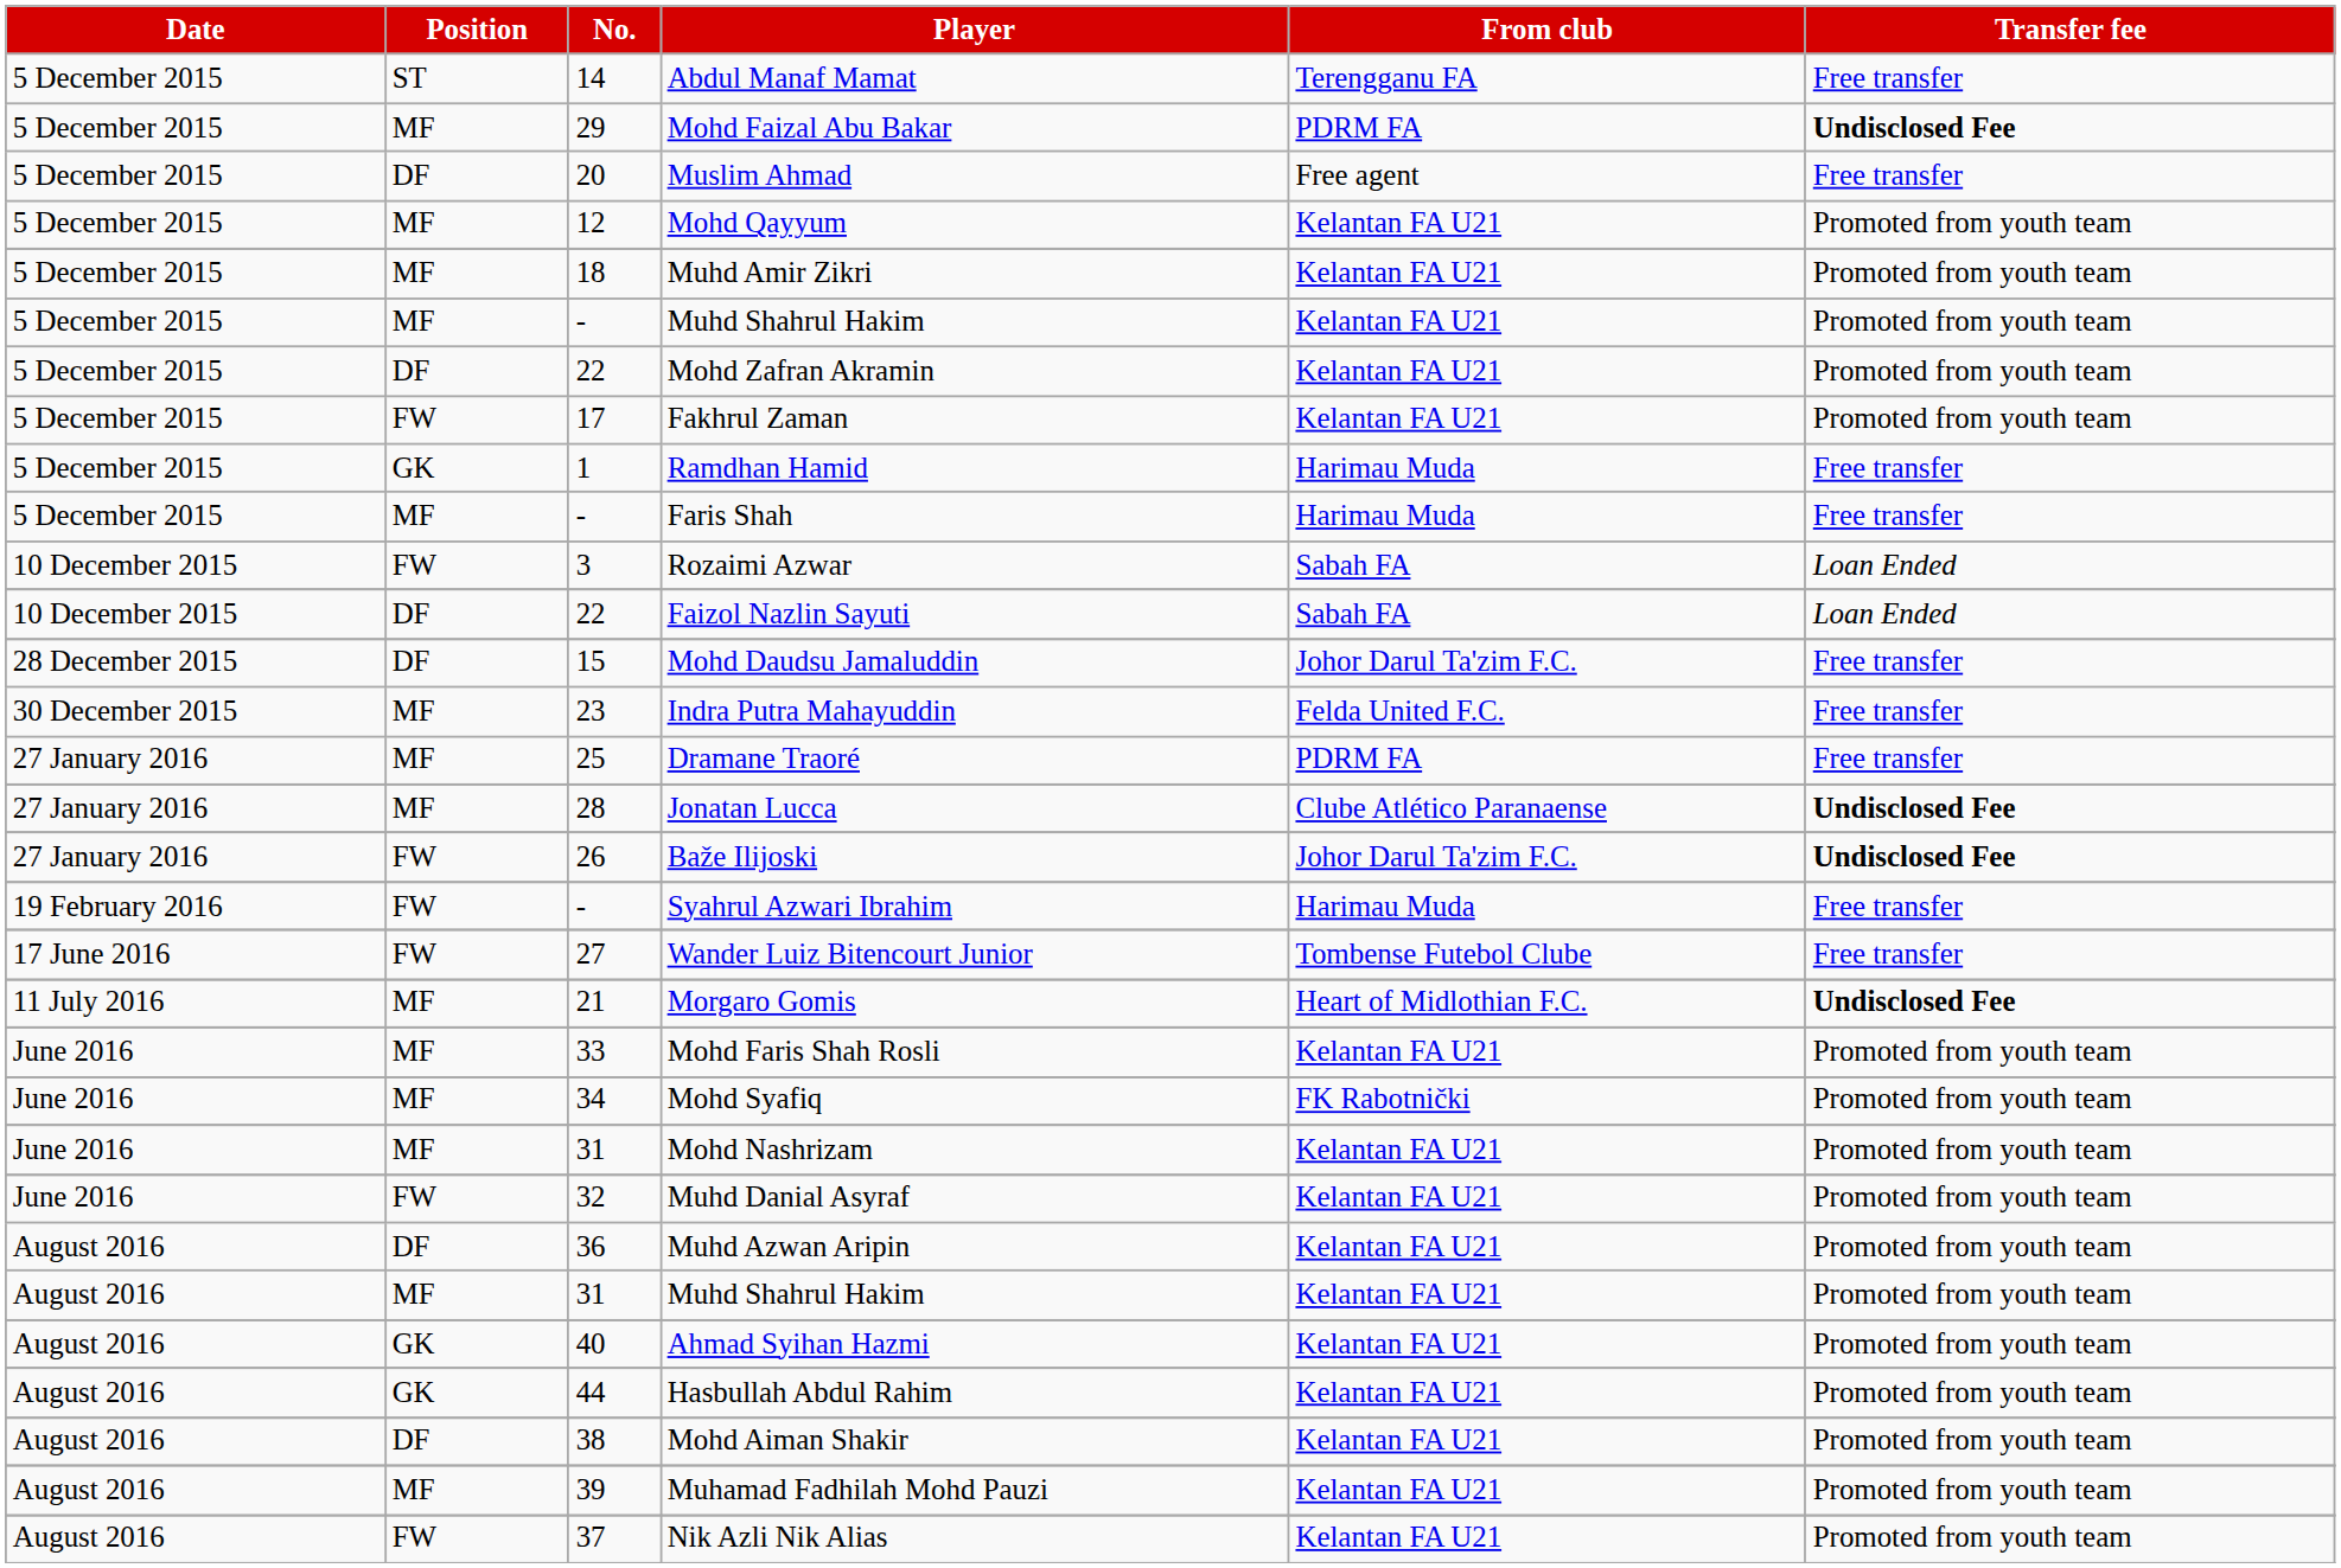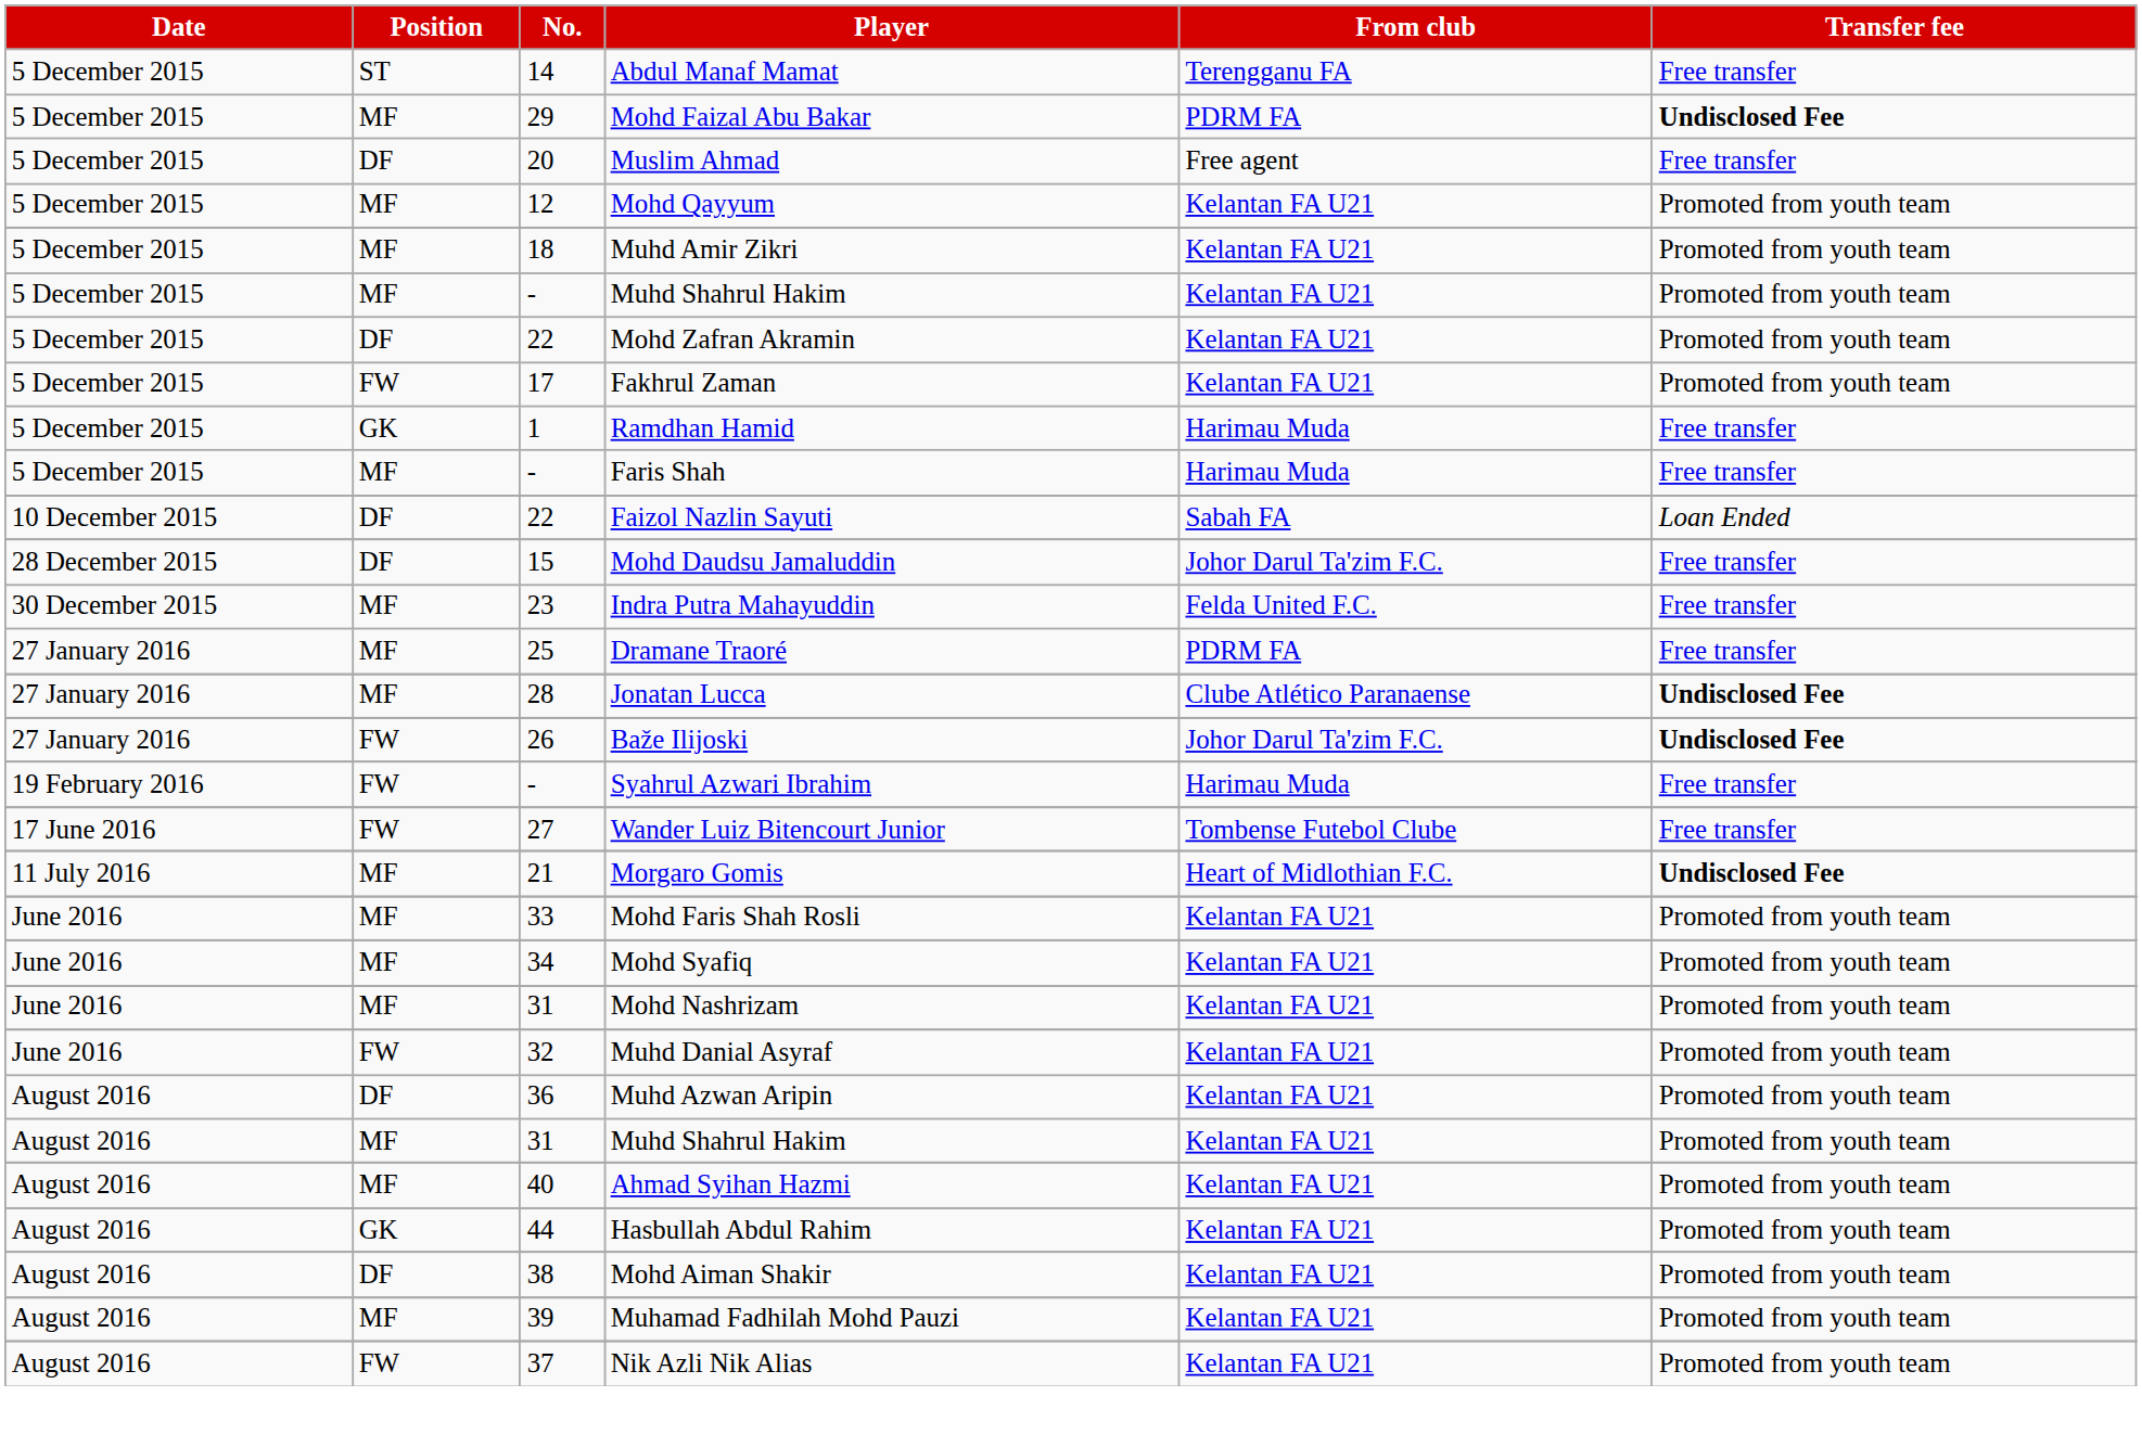 <table class="wikitable sortable" style="width:85%; text-align:left; font-size:85%; text-align:left;">
 <tr>
 <th style="background:#d50000; color:white;"><strong>Date</strong></th>
 <th style="background:#d50000; color:white;"><strong>Position</strong></th>
 <th style="background:#d50000; color:white;"><strong>No.</strong></th>
 <th style="background:#d50000; color:white;"><strong>Player</strong></th>
 <th style="background:#d50000; color:white;"><strong>From club</strong></th>
 <th style="background:#d50000; color:white;"><strong>Transfer fee</strong></th>
 </tr>
 <tr>
 <td>5 December 2015</td>
 <td>ST</td>
 <td>14</td>
 <td> <a href='#'>Abdul Manaf Mamat</a></td>
 <td> <a href='#'>Terengganu FA</a></td>
 <td><a href='#'>Free transfer</a></td>
 </tr>
 <tr>
 <td>5 December 2015</td>
 <td>MF</td>
 <td>29</td>
 <td> <a href='#'>Mohd Faizal Abu Bakar</a></td>
 <td> <a href='#'>PDRM FA</a></td>
 <td><strong>Undisclosed Fee</strong></td>
 </tr>
 <tr>
 <td>5 December 2015</td>
 <td>DF</td>
 <td>20</td>
 <td> <a href='#'>Muslim Ahmad</a></td>
 <td>Free agent</td>
 <td><a href='#'>Free transfer</a></td>
 </tr>
 <tr>
 <td>5 December 2015</td>
 <td>MF</td>
 <td>12</td>
 <td> <a href='#'>Mohd Qayyum</a></td>
 <td><a href='#'>Kelantan FA U21</a></td>
 <td>Promoted from youth team</td>
 </tr>
 <tr>
 </tr>
 <tr>
 <td>5 December 2015</td>
 <td>MF</td>
 <td>18</td>
 <td> Muhd Amir Zikri</td>
 <td><a href='#'>Kelantan FA U21</a></td>
 <td>Promoted from youth team</td>
 </tr>
 <tr>
 <td>5 December 2015</td>
 <td>MF</td>
 <td>-</td>
 <td> Muhd Shahrul Hakim</td>
 <td><a href='#'>Kelantan FA U21</a></td>
 <td>Promoted from youth team</td>
 </tr>
 <tr>
 <td>5 December 2015</td>
 <td>DF</td>
 <td>22</td>
 <td> Mohd Zafran Akramin</td>
 <td><a href='#'>Kelantan FA U21</a></td>
 <td>Promoted from youth team</td>
 </tr>
 <tr>
 <td>5 December 2015</td>
 <td>FW</td>
 <td>17</td>
 <td> Fakhrul Zaman</td>
 <td><a href='#'>Kelantan FA U21</a></td>
 <td>Promoted from youth team</td>
 </tr>
 <tr>
 <td>5 December 2015</td>
 <td>GK</td>
 <td>1</td>
 <td> <a href='#'>Ramdhan Hamid</a></td>
 <td><a href='#'>Harimau Muda</a></td>
 <td><a href='#'>Free transfer</a></td>
 </tr>
 <tr>
 <td>5 December 2015</td>
 <td>MF</td>
 <td>-</td>
 <td> Faris Shah</td>
 <td><a href='#'>Harimau Muda</a></td>
 <td><a href='#'>Free transfer</a></td>
-</tr>
-<tr>
-<td>10 December 2015</td>
-<td>FW</td>
-<td>3</td>
-<td> Rozaimi Azwar</td>
-<td><a href='#'>Sabah FA</a></td>
-<td><em>Loan Ended</em></td>
 </tr>
 <tr>
 </tr>
 <tr>
 <td>10 December 2015</td>
 <td>DF</td>
 <td>22</td>
 <td> <a href='#'>Faizol Nazlin Sayuti</a></td>
 <td><a href='#'>Sabah FA</a></td>
 <td><em>Loan Ended</em></td>
 </tr>
 <tr>
 </tr>
 <tr>
 <td>28 December 2015</td>
 <td>DF</td>
 <td>15</td>
 <td> <a href='#'>Mohd Daudsu Jamaluddin</a></td>
 <td><a href='#'>Johor Darul Ta'zim F.C.</a></td>
 <td><a href='#'>Free transfer</a></td>
 </tr>
 <tr>
 <td>30 December 2015</td>
 <td>MF</td>
 <td>23</td>
 <td> <a href='#'>Indra Putra Mahayuddin</a></td>
 <td><a href='#'>Felda United F.C.</a></td>
 <td><a href='#'>Free transfer</a></td>
 </tr>
 <tr>
 <td>27 January 2016</td>
 <td>MF</td>
 <td>25</td>
 <td> <a href='#'>Dramane Traoré</a></td>
 <td><a href='#'>PDRM FA</a></td>
 <td><a href='#'>Free transfer</a></td>
 </tr>
 <tr>
 </tr>
 <tr>
 <td>27 January 2016</td>
 <td>MF</td>
 <td>28</td>
 <td> <a href='#'>Jonatan Lucca</a></td>
 <td><a href='#'>Clube Atlético Paranaense</a></td>
 <td><strong>Undisclosed Fee</strong></td>
 </tr>
 <tr>
 </tr>
 <tr>
 <td>27 January 2016</td>
 <td>FW</td>
 <td>26</td>
 <td> <a href='#'>Baže Ilijoski</a></td>
 <td><a href='#'>Johor Darul Ta'zim F.C.</a></td>
 <td><strong>Undisclosed Fee</strong></td>
 </tr>
 <tr>
 </tr>
 <tr>
 <td>19 February 2016</td>
 <td>FW</td>
 <td>-</td>
 <td> <a href='#'>Syahrul Azwari Ibrahim</a></td>
 <td><a href='#'>Harimau Muda</a></td>
 <td><a href='#'>Free transfer</a></td>
 </tr>
 <tr>
 </tr>
 <tr>
 <td>17 June 2016</td>
 <td>FW</td>
 <td>27</td>
 <td> <a href='#'>Wander Luiz Bitencourt Junior</a></td>
 <td><a href='#'>Tombense Futebol Clube</a></td>
 <td><a href='#'>Free transfer</a></td>
 </tr>
 <tr>
 </tr>
 <tr>
 <td>11 July 2016</td>
 <td>MF</td>
 <td>21</td>
 <td> <a href='#'>Morgaro Gomis</a></td>
 <td><a href='#'>Heart of Midlothian F.C.</a></td>
 <td><strong>Undisclosed Fee</strong></td>
 </tr>
 <tr>
 </tr>
 <tr>
 <td>June 2016</td>
 <td>MF</td>
 <td>33</td>
 <td> Mohd Faris Shah Rosli</td>
 <td><a href='#'>Kelantan FA U21</a></td>
 <td>Promoted from youth team</td>
 </tr>
 <tr>
 </tr>
 <tr>
 <td>June 2016</td>
 <td>MF</td>
 <td>34</td>
 <td> Mohd Syafiq</td>
-<td><a href='#'>FK Rabotnički</a></td>
+<td><a href='#'>Kelantan FA U21</a></td>
 <td>Promoted from youth team</td>
 </tr>
 <tr>
 </tr>
 <tr>
 <td>June 2016</td>
 <td>MF</td>
 <td>31</td>
 <td> Mohd Nashrizam</td>
 <td><a href='#'>Kelantan FA U21</a></td>
 <td>Promoted from youth team</td>
 </tr>
 <tr>
 </tr>
 <tr>
 <td>June 2016</td>
 <td>FW</td>
 <td>32</td>
 <td> Muhd Danial Asyraf</td>
 <td><a href='#'>Kelantan FA U21</a></td>
 <td>Promoted from youth team</td>
 </tr>
 <tr>
 <td>August 2016</td>
 <td>DF</td>
 <td>36</td>
 <td> Muhd Azwan Aripin</td>
 <td><a href='#'>Kelantan FA U21</a></td>
 <td>Promoted from youth team</td>
 </tr>
 <tr>
 <td>August 2016</td>
 <td>MF</td>
 <td>31</td>
 <td> Muhd Shahrul Hakim</td>
 <td><a href='#'>Kelantan FA U21</a></td>
 <td>Promoted from youth team</td>
 </tr>
 <tr>
 </tr>
 <tr>
 <td>August 2016</td>
-<td>GK</td>
+<td>MF</td>
 <td>40</td>
 <td> <a href='#'>Ahmad Syihan Hazmi</a></td>
 <td><a href='#'>Kelantan FA U21</a></td>
 <td>Promoted from youth team</td>
 </tr>
 <tr>
 </tr>
 <tr>
 <td>August 2016</td>
 <td>GK</td>
 <td>44</td>
 <td> Hasbullah Abdul Rahim</td>
 <td><a href='#'>Kelantan FA U21</a></td>
 <td>Promoted from youth team</td>
 </tr>
 <tr>
 </tr>
 <tr>
 <td>August 2016</td>
 <td>DF</td>
 <td>38</td>
 <td> Mohd Aiman Shakir</td>
 <td><a href='#'>Kelantan FA U21</a></td>
 <td>Promoted from youth team</td>
 </tr>
 <tr>
 </tr>
 <tr>
 <td>August 2016</td>
 <td>MF</td>
 <td>39</td>
 <td> Muhamad Fadhilah Mohd Pauzi</td>
 <td><a href='#'>Kelantan FA U21</a></td>
 <td>Promoted from youth team</td>
 </tr>
 <tr>
 </tr>
 <tr>
 <td>August 2016</td>
 <td>FW</td>
 <td>37</td>
 <td> Nik Azli Nik Alias</td>
 <td><a href='#'>Kelantan FA U21</a></td>
 <td>Promoted from youth team</td>
 </tr>
 <tr>
 </tr>
 </table>
